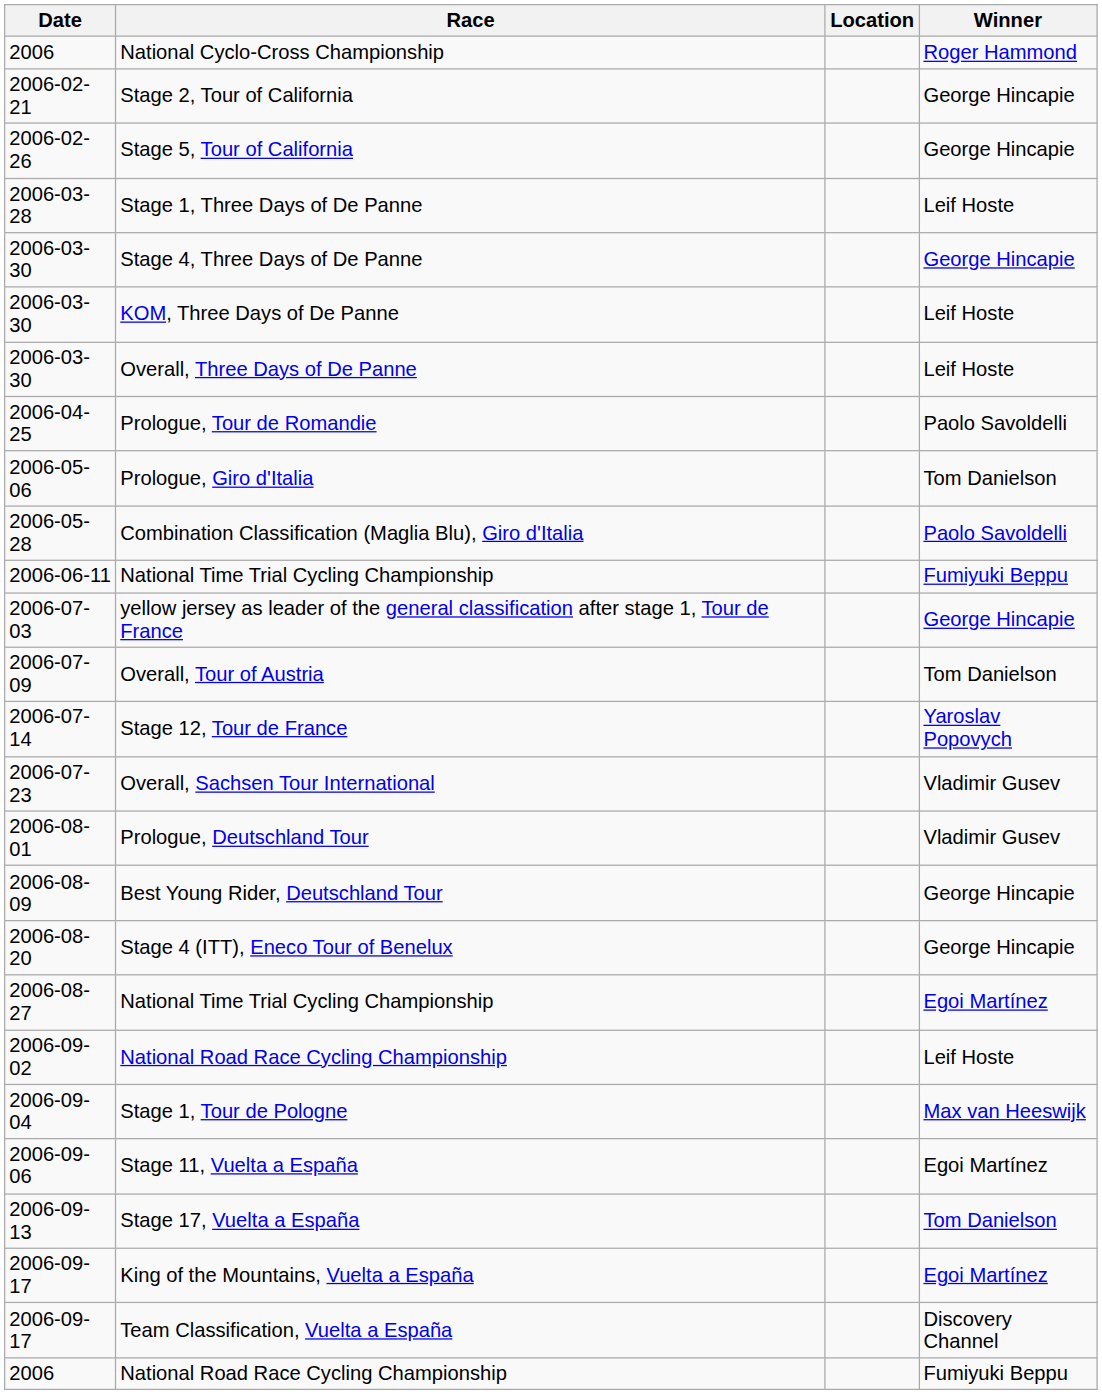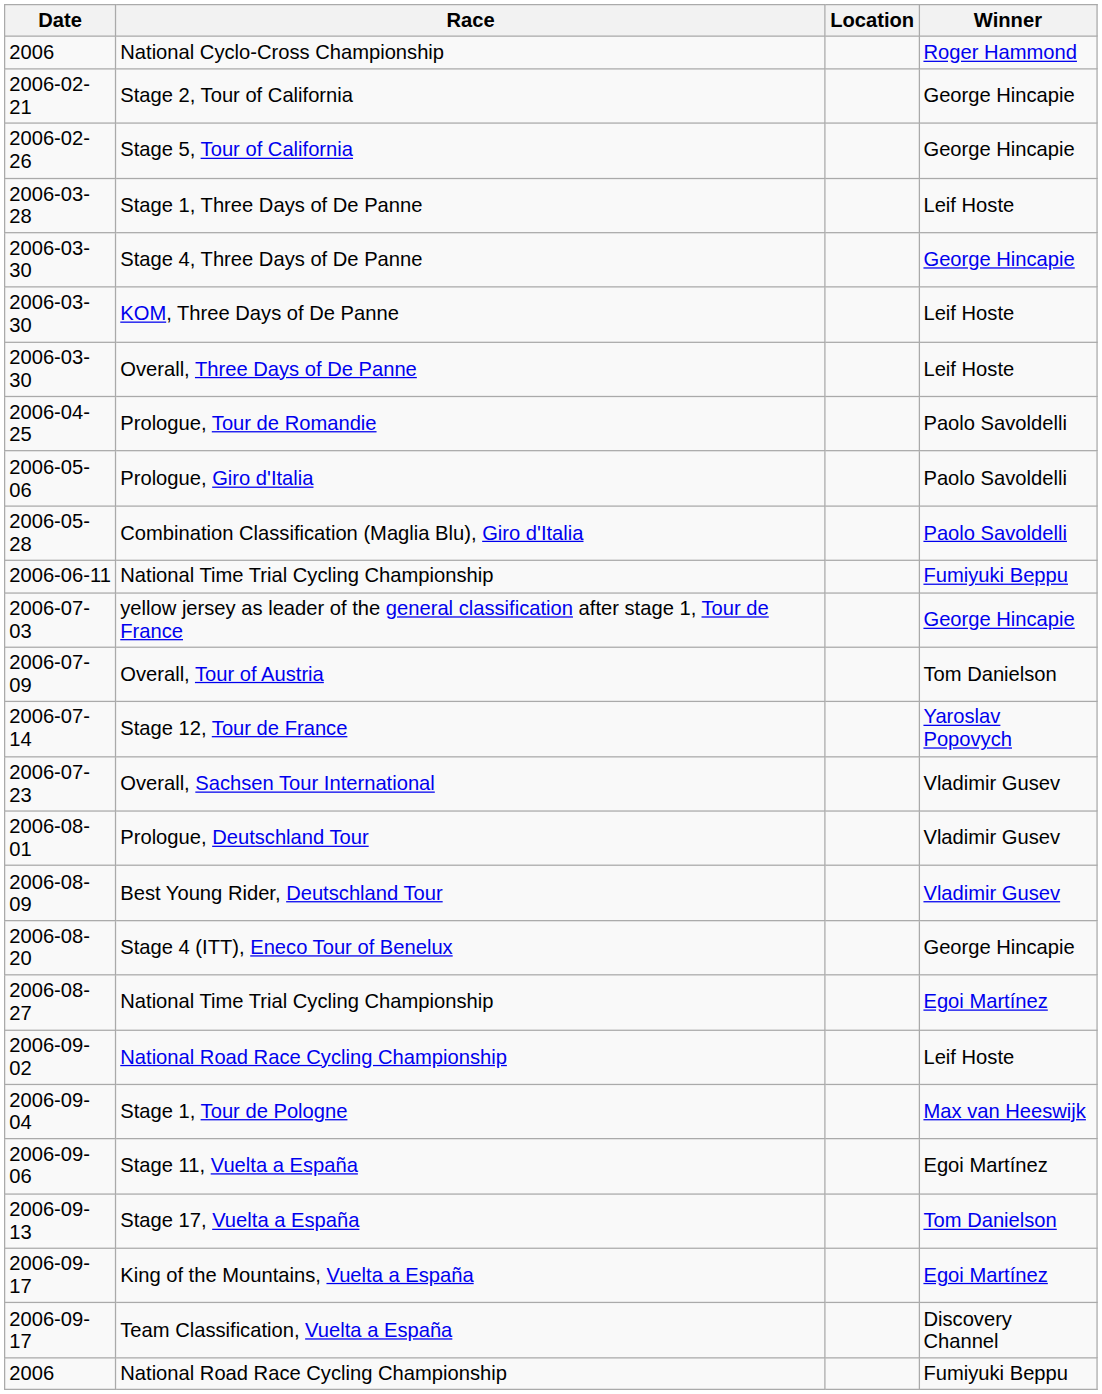 <table class="wikitable sortable">
 <tr>
 <th>Date</th>
 <th>Race</th>
 <th>Location</th>
 <th>Winner</th>
 </tr>
 <tr>
 <td>2006</td>
 <td> National Cyclo-Cross Championship</td>
 <td></td>
 <td><a href='#'>Roger Hammond</a></td>
 </tr>
 <tr>
 <td>2006-02-21</td>
 <td>Stage 2, Tour of California</td>
 <td></td>
 <td>George Hincapie</td>
 </tr>
 <tr>
 <td>2006-02-26</td>
 <td>Stage 5, <a href='#'>Tour of California</a></td>
 <td></td>
 <td>George Hincapie</td>
 </tr>
 <tr>
 <td>2006-03-28</td>
 <td>Stage 1, Three Days of De Panne</td>
 <td></td>
 <td>Leif Hoste</td>
 </tr>
 <tr>
 <td>2006-03-30</td>
 <td>Stage 4, Three Days of De Panne</td>
 <td></td>
 <td><a href='#'>George Hincapie</a></td>
 </tr>
 <tr>
 <td>2006-03-30</td>
 <td><a href='#'>KOM</a>, Three Days of De Panne</td>
 <td></td>
 <td>Leif Hoste</td>
 </tr>
 <tr>
 <td>2006-03-30</td>
 <td>Overall, <a href='#'>Three Days of De Panne</a></td>
 <td></td>
 <td>Leif Hoste</td>
 </tr>
 <tr>
 <td>2006-04-25</td>
 <td>Prologue, <a href='#'>Tour de Romandie</a></td>
 <td></td>
 <td>Paolo Savoldelli</td>
 </tr>
 <tr>
 <td>2006-05-06</td>
 <td>Prologue, <a href='#'>Giro d'Italia</a></td>
 <td></td>
-<td>Tom Danielson</td>
+<td>Paolo Savoldelli</td>
 </tr>
 <tr>
 <td>2006-05-28</td>
 <td>Combination Classification (Maglia Blu), <a href='#'>Giro d'Italia</a></td>
 <td></td>
 <td><a href='#'>Paolo Savoldelli</a></td>
 </tr>
 <tr>
 <td>2006-06-11</td>
 <td> National Time Trial Cycling Championship</td>
 <td></td>
 <td><a href='#'>Fumiyuki Beppu</a></td>
 </tr>
 <tr>
 <td>2006-07-03</td>
 <td>yellow jersey as leader of the <a href='#'>general classification</a> after stage 1, <a href='#'>Tour de France</a> </td>
 <td></td>
 <td><a href='#'>George Hincapie</a></td>
 </tr>
 <tr>
 <td>2006-07-09</td>
 <td>Overall, <a href='#'>Tour of Austria</a></td>
 <td></td>
 <td>Tom Danielson</td>
 </tr>
 <tr>
 <td>2006-07-14</td>
 <td>Stage 12, <a href='#'>Tour de France</a></td>
 <td></td>
 <td><a href='#'>Yaroslav Popovych</a></td>
 </tr>
 <tr>
 <td>2006-07-23</td>
 <td>Overall, <a href='#'>Sachsen Tour International</a></td>
 <td></td>
 <td>Vladimir Gusev</td>
 </tr>
 <tr>
 <td>2006-08-01</td>
 <td>Prologue, <a href='#'>Deutschland Tour</a></td>
 <td></td>
 <td>Vladimir Gusev</td>
 </tr>
 <tr>
 <td>2006-08-09</td>
 <td>Best Young Rider, <a href='#'>Deutschland Tour</a></td>
 <td></td>
-<td>George Hincapie</td>
+<td><a href='#'>Vladimir Gusev</a></td>
 </tr>
 <tr>
 <td>2006-08-20</td>
 <td>Stage 4 (ITT), <a href='#'>Eneco Tour of Benelux</a></td>
 <td></td>
 <td>George Hincapie</td>
 </tr>
 <tr>
 <td>2006-08-27</td>
 <td> National Time Trial Cycling Championship </td>
 <td></td>
 <td><a href='#'>Egoi Martínez</a></td>
 </tr>
 <tr>
 <td>2006-09-02</td>
 <td> <a href='#'>National Road Race Cycling Championship</a></td>
 <td></td>
 <td>Leif Hoste</td>
 </tr>
 <tr>
 <td>2006-09-04</td>
 <td>Stage 1, <a href='#'>Tour de Pologne</a></td>
 <td></td>
 <td><a href='#'>Max van Heeswijk</a></td>
 </tr>
 <tr>
 <td>2006-09-06</td>
 <td>Stage 11, <a href='#'>Vuelta a España</a></td>
 <td></td>
 <td>Egoi Martínez</td>
 </tr>
 <tr>
 <td>2006-09-13</td>
 <td>Stage 17, <a href='#'>Vuelta a España</a></td>
 <td></td>
 <td><a href='#'>Tom Danielson</a></td>
 </tr>
 <tr>
 <td>2006-09-17</td>
 <td>King of the Mountains, <a href='#'>Vuelta a España</a> </td>
 <td></td>
 <td><a href='#'>Egoi Martínez</a></td>
 </tr>
 <tr>
 <td>2006-09-17</td>
 <td>Team Classification, <a href='#'>Vuelta a España</a></td>
 <td></td>
 <td>Discovery Channel</td>
 </tr>
 <tr>
 <td>2006</td>
 <td> National Road Race Cycling Championship</td>
 <td></td>
 <td>Fumiyuki Beppu</td>
 </tr>
 </table>
